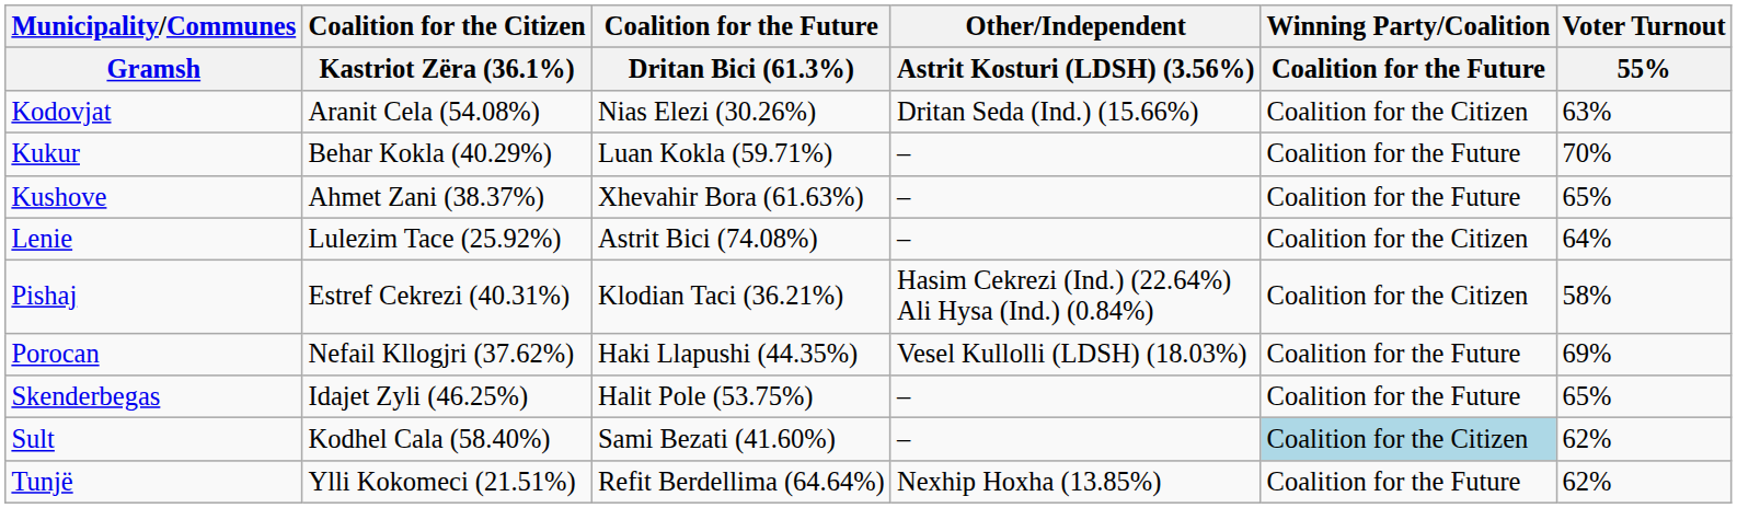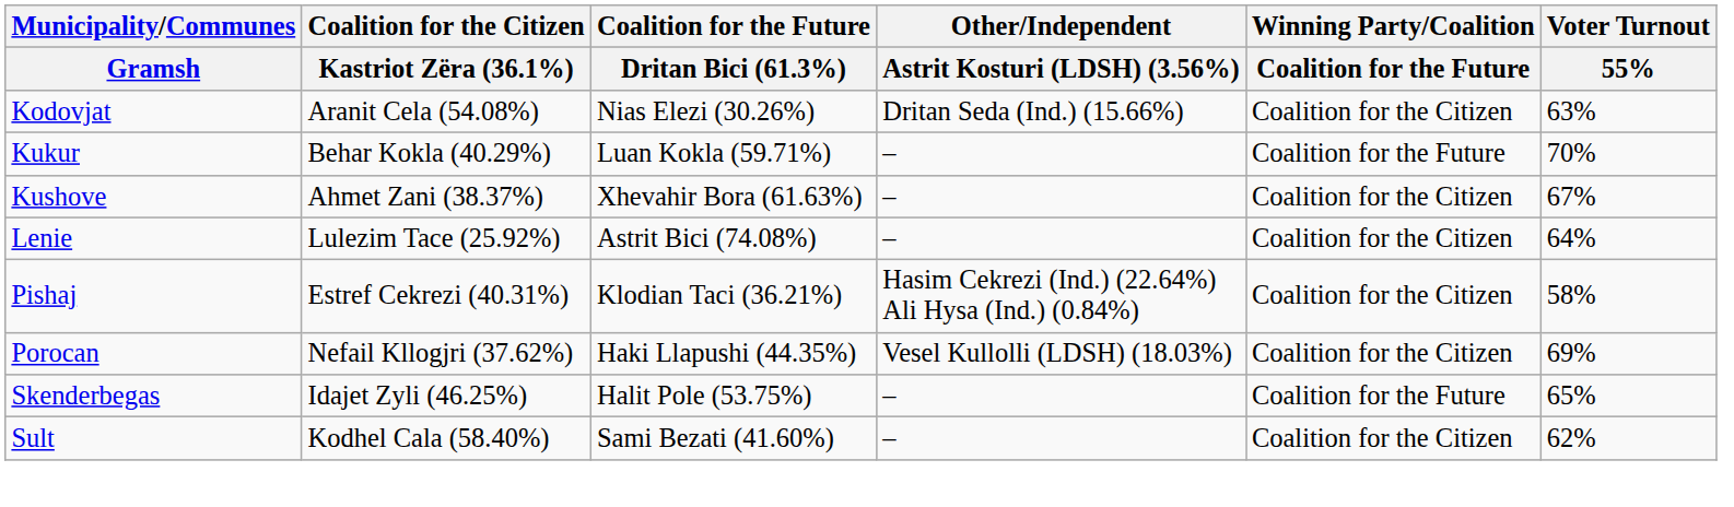 <table class="wikitable">
 <tr>
 <th><a href='#'>Municipality</a>/<a href='#'>Communes</a></th>
 <th>Coalition for the Citizen</th>
 <th>Coalition for the Future</th>
 <th>Other/Independent</th>
 <th>Winning Party/Coalition</th>
 <th>Voter Turnout</th>
 </tr>
 <tr>
 <th><a href='#'>Gramsh</a></th>
 <th>Kastriot Zëra (36.1%)</th>
 <th>Dritan Bici (61.3%)</th>
 <th>Astrit Kosturi (LDSH) (3.56%)</th>
 <th>Coalition for the Future</th>
 <th>55%</th>
 </tr>
 <tr>
 <td><a href='#'>Kodovjat</a></td>
 <td>Aranit Cela (54.08%)</td>
 <td>Nias Elezi (30.26%)</td>
 <td>Dritan Seda (Ind.) (15.66%)</td>
 <td>Coalition for the Citizen</td>
 <td>63%</td>
 </tr>
 <tr>
 <td><a href='#'>Kukur</a></td>
 <td>Behar Kokla (40.29%)</td>
 <td>Luan Kokla (59.71%)</td>
 <td>–</td>
 <td>Coalition for the Future</td>
 <td>70%</td>
 </tr>
 <tr>
 <td><a href='#'>Kushove</a></td>
 <td>Ahmet Zani (38.37%)</td>
 <td>Xhevahir Bora (61.63%)</td>
 <td>–</td>
-<td>Coalition for the Future</td>
-<td>65%</td>
+<td>Coalition for the Citizen</td>
+<td>67%</td>
 </tr>
 <tr>
 <td><a href='#'>Lenie</a></td>
 <td>Lulezim Tace (25.92%)</td>
 <td>Astrit Bici (74.08%)</td>
 <td>–</td>
 <td>Coalition for the Citizen</td>
 <td>64%</td>
 </tr>
 <tr>
 <td><a href='#'>Pishaj</a></td>
 <td>Estref Cekrezi (40.31%)</td>
 <td>Klodian Taci (36.21%)</td>
 <td>Hasim Cekrezi (Ind.) (22.64%)<br>Ali Hysa (Ind.) (0.84%)</td>
 <td>Coalition for the Citizen</td>
 <td>58%</td>
 </tr>
 <tr>
 <td><a href='#'>Porocan</a></td>
 <td>Nefail Kllogjri (37.62%)</td>
 <td>Haki Llapushi (44.35%)</td>
 <td>Vesel Kullolli (LDSH) (18.03%)</td>
-<td>Coalition for the Future</td>
+<td>Coalition for the Citizen</td>
 <td>69%</td>
 </tr>
 <tr>
 <td><a href='#'>Skenderbegas</a></td>
 <td>Idajet Zyli (46.25%)</td>
 <td>Halit Pole (53.75%)</td>
 <td>–</td>
 <td>Coalition for the Future</td>
 <td>65%</td>
 </tr>
 <tr>
 <td><a href='#'>Sult</a></td>
 <td>Kodhel Cala (58.40%)</td>
 <td>Sami Bezati (41.60%)</td>
 <td>–</td>
-<td style="background: lightblue;">Coalition for the Citizen</td>
-<td>62%</td>
-</tr>
-<tr>
-<td><a href='#'>Tunjë</a></td>
-<td>Ylli Kokomeci (21.51%)</td>
-<td>Refit Berdellima (64.64%)</td>
-<td>Nexhip Hoxha (13.85%)</td>
-<td>Coalition for the Future</td>
+<td>Coalition for the Citizen</td>
 <td>62%</td>
 </tr>
 </table>
